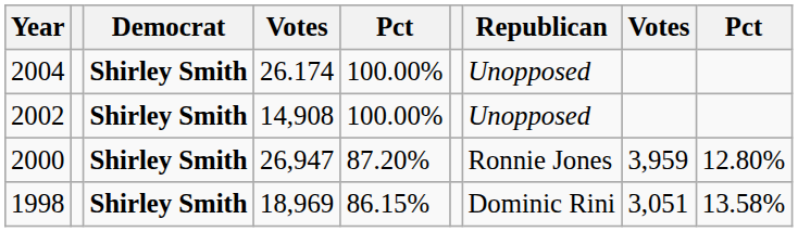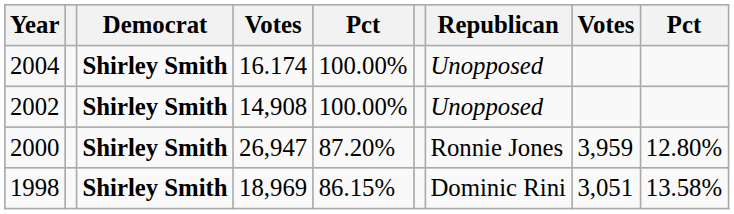 <table class="wikitable" style="margin:0.5em ; font-size:95%">
 <tr>
 <th>Year</th>
 <th></th>
 <th>Democrat</th>
 <th>Votes</th>
 <th>Pct</th>
 <th></th>
 <th>Republican</th>
 <th>Votes</th>
 <th>Pct</th>
 </tr>
 <tr>
 <td>2004</td>
 <td></td>
 <td><strong>Shirley Smith</strong></td>
-<td>26.174</td>
+<td>16.174</td>
 <td>100.00%</td>
 <td></td>
 <td><em>Unopposed</em></td>
 <td></td>
 <td></td>
 </tr>
 <tr>
 <td>2002</td>
 <td></td>
 <td><strong>Shirley Smith</strong></td>
 <td>14,908</td>
 <td>100.00%</td>
 <td></td>
 <td><em>Unopposed</em></td>
 <td></td>
 <td></td>
 </tr>
 <tr>
 <td>2000</td>
 <td></td>
 <td><strong>Shirley Smith</strong></td>
 <td>26,947</td>
 <td>87.20%</td>
 <td></td>
 <td>Ronnie Jones</td>
 <td>3,959</td>
 <td>12.80%</td>
 </tr>
 <tr>
 <td>1998</td>
 <td></td>
 <td><strong>Shirley Smith</strong></td>
 <td>18,969</td>
 <td>86.15%</td>
 <td></td>
 <td>Dominic Rini</td>
 <td>3,051</td>
 <td>13.58%</td>
 </tr>
 </table>
